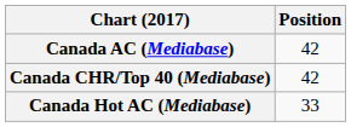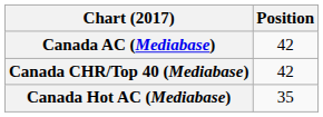 <table class="wikitable sortable plainrowheaders" style="text-align:center;">
 <tr>
 <th scope="col">Chart (2017)</th>
 <th scope="col">Position</th>
 </tr>
 <tr>
 <th scope="row">Canada AC (<em><a href='#'>Mediabase</a></em>)</th>
 <td>42</td>
 </tr>
 <tr>
 <th scope="row">Canada CHR/Top 40 (<em>Mediabase</em>)</th>
 <td>42</td>
 </tr>
 <tr>
 <th scope="row">Canada Hot AC (<em>Mediabase</em>)</th>
-<td>33</td>
+<td>35</td>
 </tr>
 </table>
